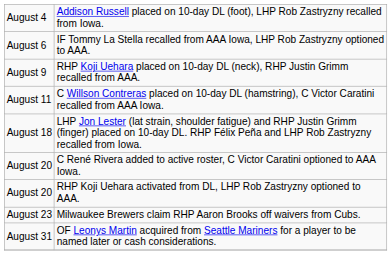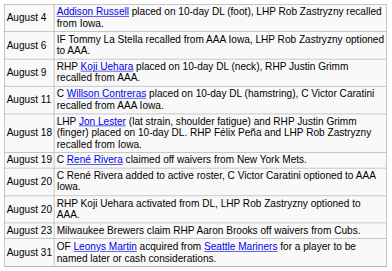 <table class="wikitable">
 <tr>
 <td>August 4</td>
 <td><a href='#'>Addison Russell</a> placed on 10-day DL (foot), LHP Rob Zastryzny recalled from Iowa.</td>
 </tr>
 <tr>
 <td>August 6</td>
 <td>IF Tommy La Stella recalled from AAA Iowa, LHP Rob Zastryzny optioned to AAA.</td>
 </tr>
 <tr>
 <td>August 9</td>
 <td>RHP <a href='#'>Koji Uehara</a> placed on 10-day DL (neck), RHP Justin Grimm recalled from AAA.</td>
 </tr>
 <tr>
 <td>August 11</td>
 <td>C <a href='#'>Willson Contreras</a> placed on 10-day DL (hamstring), C Victor Caratini recalled from AAA Iowa.</td>
 </tr>
 <tr>
 <td>August 18</td>
 <td>LHP <a href='#'>Jon Lester</a> (lat strain, shoulder fatigue) and RHP Justin Grimm (finger) placed on 10-day DL. RHP Félix Peña and LHP Rob Zastryzny recalled from Iowa.</td>
 </tr>
 <tr>
+<td>August 19</td>
+<td>C <a href='#'>René Rivera</a> claimed off waivers from New York Mets.</td>
+</tr>
+<tr>
 <td>August 20</td>
 <td>C René Rivera added to active roster, C Victor Caratini optioned to AAA Iowa.</td>
 </tr>
 <tr>
 <td>August 20</td>
 <td>RHP Koji Uehara activated from DL, LHP Rob Zastryzny optioned to AAA.</td>
 </tr>
 <tr>
 <td>August 23</td>
 <td>Milwaukee Brewers claim RHP Aaron Brooks off waivers from Cubs.</td>
 </tr>
 <tr>
 <td>August 31</td>
 <td>OF <a href='#'>Leonys Martin</a> acquired from <a href='#'>Seattle Mariners</a> for a player to be named later or cash considerations.</td>
 </tr>
 <tr>
 </tr>
 </table>
